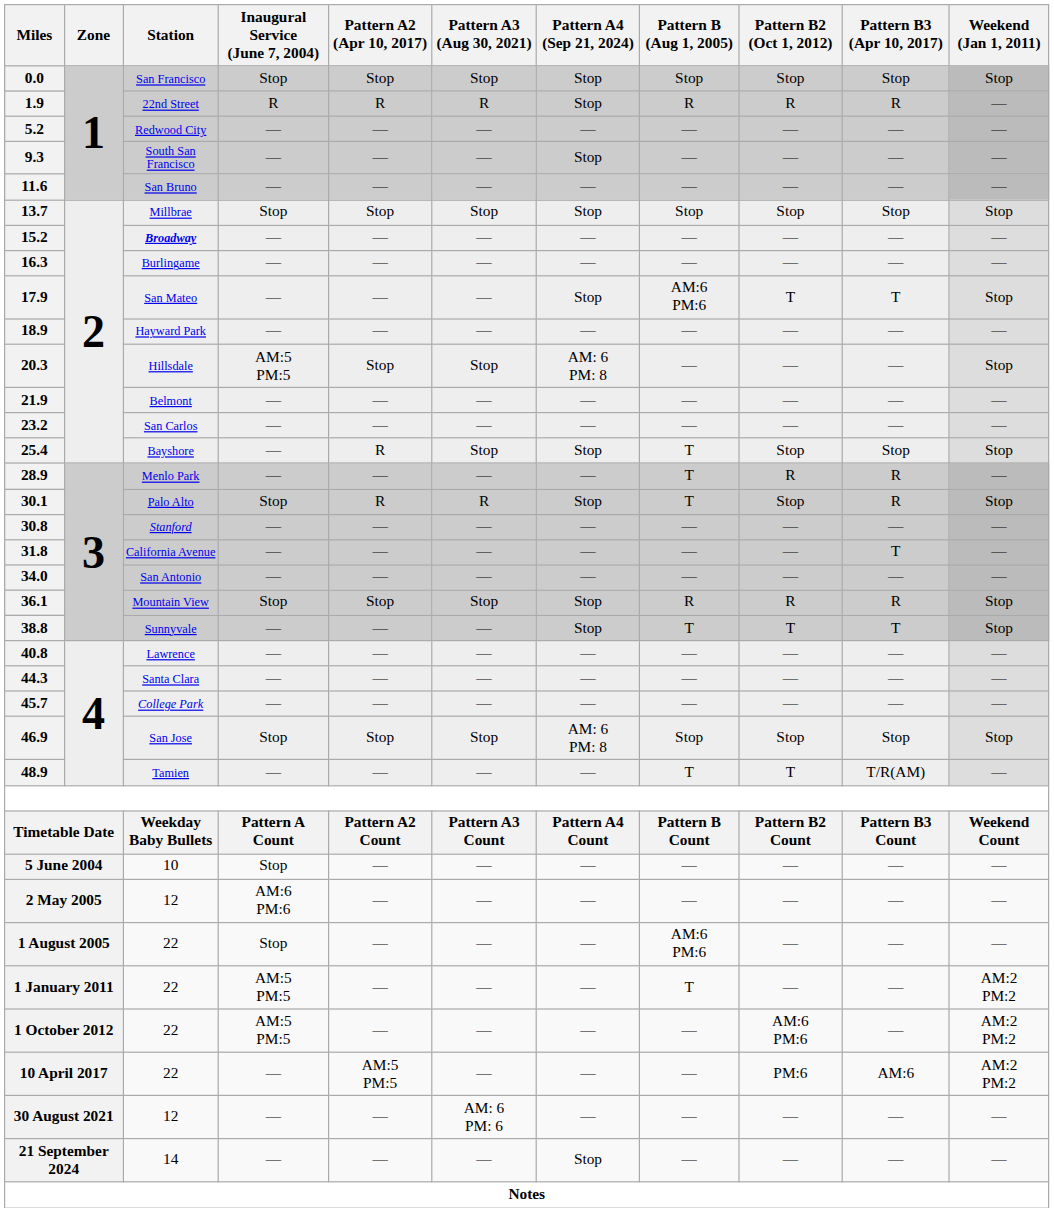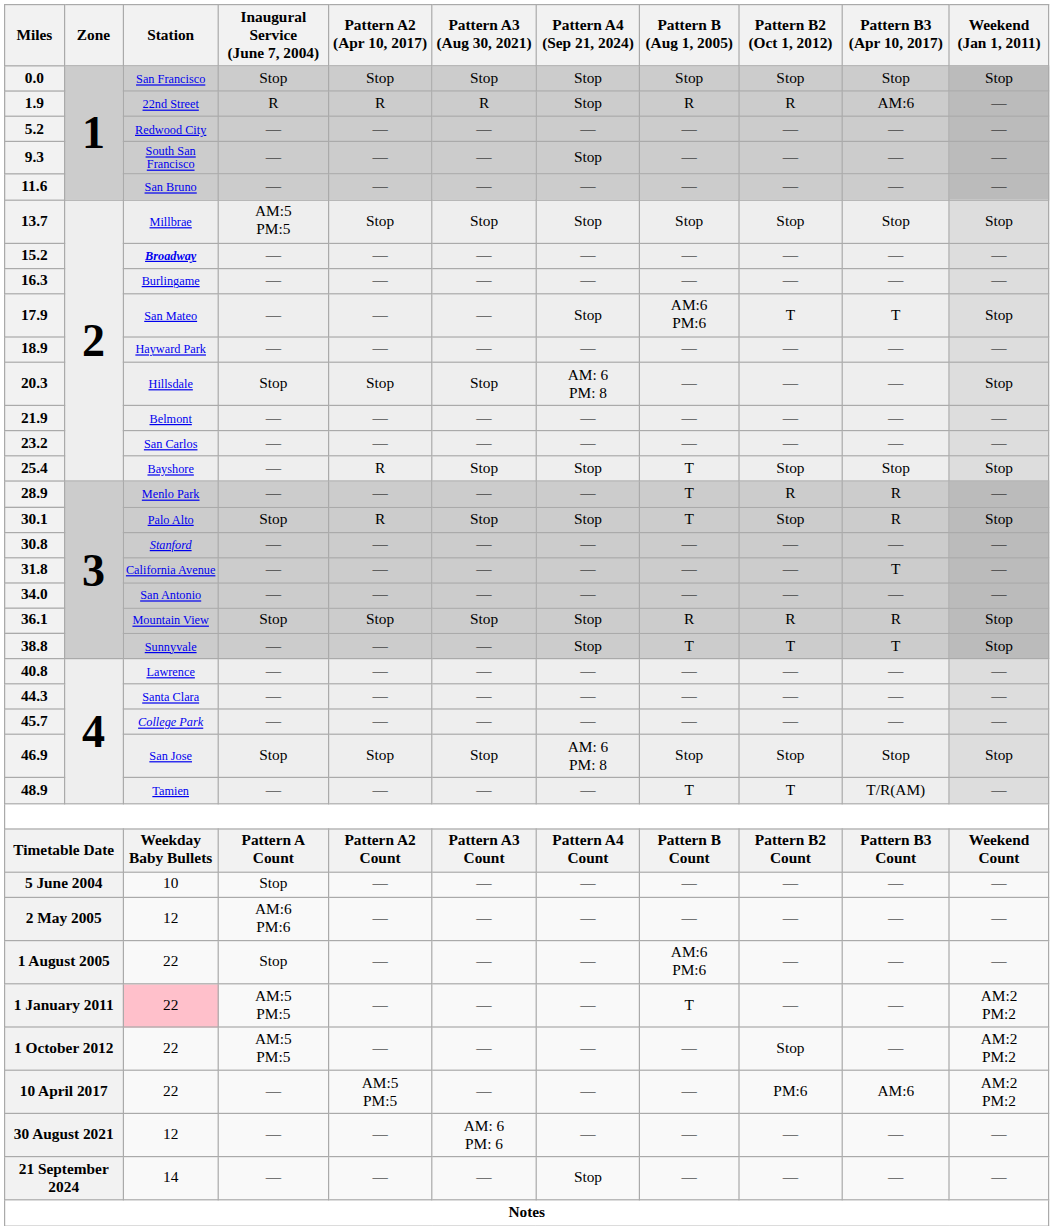 <table class="wikitable" style="text-align:center;font-size: 80%;">
 <tr>
 <th scope="col">Miles</th>
 <th scope="col">Zone</th>
 <th scope="col">Station</th>
 <th scope="col">Inaugural Service<br>(June 7, 2004)</th>
 <th scope="col">Pattern A2<br>(Apr 10, 2017)</th>
 <th>Pattern A3<br>(Aug 30, 2021)</th>
 <th>Pattern A4<br>(Sep 21, 2024)</th>
 <th scope="col">Pattern B<br>(Aug 1, 2005)</th>
 <th scope="col">Pattern B2<br>(Oct 1, 2012)</th>
 <th scope="col">Pattern B3<br>(Apr 10, 2017)</th>
 <th scope="col">Weekend<br>(Jan 1, 2011)</th>
 </tr>
 <tr style="background: #ccc;">
 <th scope="row">0.0</th>
 <td style="font-size: 300%;" rowspan="5"><strong>1</strong></td>
 <td style="font-size: 80%;"><a href='#'>San Francisco</a></td>
 <td>Stop</td>
 <td>Stop</td>
 <td>Stop</td>
 <td>Stop</td>
 <td>Stop</td>
 <td>Stop</td>
 <td>Stop</td>
 <td style="background: #bbb;">Stop</td>
 </tr>
 <tr style="background: #ccc;">
 <th scope="row">1.9</th>
 <td style="font-size: 80%;"><a href='#'>22nd Street</a></td>
 <td>R</td>
 <td>R</td>
 <td>R</td>
 <td>Stop</td>
 <td>R</td>
 <td>R</td>
-<td>R</td>
+<td>AM:6</td>
 <td style="background: #bbb;">—</td>
 </tr>
 <tr style="background: #ccc;">
 <th scope="row">5.2</th>
 <td style="font-size: 80%;"><a href='#'>Redwood City</a></td>
 <td>—</td>
 <td>—</td>
 <td>—</td>
 <td>—</td>
 <td>—</td>
 <td>—</td>
 <td>—</td>
 <td style="background: #bbb;">—</td>
 </tr>
 <tr style="background: #ccc;">
 <th scope="row">9.3</th>
 <td style="font-size: 80%;"><a href='#'>South San Francisco</a></td>
 <td>—</td>
 <td>—</td>
 <td>—</td>
 <td>Stop</td>
 <td>—</td>
 <td>—</td>
 <td>—</td>
 <td style="background: #bbb;">—</td>
 </tr>
 <tr style="background: #ccc;">
 <th scope="row">11.6</th>
 <td style="font-size: 80%;"><a href='#'>San Bruno</a></td>
 <td>—</td>
 <td>—</td>
 <td>—</td>
 <td>—</td>
 <td>—</td>
 <td>—</td>
 <td>—</td>
 <td style="background: #bbb;">—</td>
 </tr>
 <tr style="background: #eee;">
 <th scope="row">13.7</th>
 <td style="font-size: 300%;" rowspan="9"><strong>2</strong></td>
 <td style="font-size: 80%;"><a href='#'>Millbrae</a></td>
-<td>Stop</td>
+<td>AM:5<br>PM:5</td>
 <td>Stop</td>
 <td>Stop</td>
 <td>Stop</td>
 <td>Stop</td>
 <td>Stop</td>
 <td>Stop</td>
 <td style="background: #ddd;">Stop</td>
 </tr>
 <tr style="background: #eee;">
 <th scope="row">15.2</th>
 <td style="font-size: 80%;"><strong><a href='#'><em>Broadway</em></a></strong></td>
 <td>—</td>
 <td>—</td>
 <td>—</td>
 <td>—</td>
 <td>—</td>
 <td>—</td>
 <td>—</td>
 <td style="background: #ddd;">—</td>
 </tr>
 <tr style="background: #eee;">
 <th scope="row">16.3</th>
 <td style="font-size: 80%;"><a href='#'>Burlingame</a></td>
 <td>—</td>
 <td>—</td>
 <td>—</td>
 <td>—</td>
 <td>—</td>
 <td>—</td>
 <td>—</td>
 <td style="background: #ddd;">—</td>
 </tr>
 <tr style="background: #eee;">
 <th scope="row">17.9</th>
 <td style="font-size: 80%;"><a href='#'>San Mateo</a></td>
 <td>—</td>
 <td>—</td>
 <td>—</td>
 <td>Stop</td>
 <td>AM:6<br>PM:6</td>
 <td>T</td>
 <td>T</td>
 <td style="background: #ddd;">Stop</td>
 </tr>
 <tr style="background: #eee;">
 <th scope="row">18.9</th>
 <td style="font-size: 80%;"><a href='#'>Hayward Park</a></td>
 <td>—</td>
 <td>—</td>
 <td>—</td>
 <td>—</td>
 <td>—</td>
 <td>—</td>
 <td>—</td>
 <td style="background: #ddd;">—</td>
 </tr>
 <tr style="background: #eee;">
 <th scope="row">20.3</th>
 <td style="font-size: 80%;"><a href='#'>Hillsdale</a></td>
-<td>AM:5<br>PM:5</td>
+<td>Stop</td>
 <td>Stop</td>
 <td>Stop</td>
 <td>AM: 6<br>PM: 8</td>
 <td>—</td>
 <td>—</td>
 <td>—</td>
 <td style="background: #ddd;">Stop</td>
 </tr>
 <tr style="background: #eee;">
 <th scope="row">21.9</th>
 <td style="font-size: 80%;"><a href='#'>Belmont</a></td>
 <td>—</td>
 <td>—</td>
 <td>—</td>
 <td>—</td>
 <td>—</td>
 <td>—</td>
 <td>—</td>
 <td style="background: #ddd;">—</td>
 </tr>
 <tr style="background: #eee;">
 <th scope="row">23.2</th>
 <td style="font-size: 80%;"><a href='#'>San Carlos</a></td>
 <td>—</td>
 <td>—</td>
 <td>—</td>
 <td>—</td>
 <td>—</td>
 <td>—</td>
 <td>—</td>
 <td style="background: #ddd;">—</td>
 </tr>
 <tr style="background: #eee;">
 <th scope="row">25.4</th>
 <td style="font-size: 80%;"><a href='#'>Bayshore</a></td>
 <td>—</td>
 <td>R</td>
 <td>Stop</td>
 <td>Stop</td>
 <td>T</td>
 <td>Stop</td>
 <td>Stop</td>
 <td style="background: #ddd;">Stop</td>
 </tr>
 <tr style="background: #ccc;">
 <th scope="row">28.9</th>
 <td style="font-size:300%;" rowspan="7"><strong>3</strong></td>
 <td style="font-size: 80%;"><a href='#'>Menlo Park</a></td>
 <td>—</td>
 <td>—</td>
 <td>—</td>
 <td>—</td>
 <td>T</td>
 <td>R</td>
 <td>R</td>
 <td style="background: #bbb;">—</td>
 </tr>
 <tr style="background: #ccc;">
 <th scope="row">30.1</th>
 <td style="font-size: 80%;"><a href='#'>Palo Alto</a></td>
 <td>Stop</td>
 <td>R</td>
-<td>R</td>
+<td>Stop</td>
 <td>Stop</td>
 <td>T</td>
 <td>Stop</td>
 <td>R</td>
 <td style="background: #bbb;">Stop</td>
 </tr>
 <tr style="background: #ccc;">
 <th scope="row">30.8</th>
 <td style="font-size: 80%;"><a href='#'><em>Stanford</em></a></td>
 <td>—</td>
 <td>—</td>
 <td>—</td>
 <td>—</td>
 <td>—</td>
 <td>—</td>
 <td>—</td>
 <td style="background: #bbb;">—</td>
 </tr>
 <tr style="background: #ccc;">
 <th scope="row">31.8</th>
 <td style="font-size: 80%;"><a href='#'>California Avenue</a></td>
 <td>—</td>
 <td>—</td>
 <td>—</td>
 <td>—</td>
 <td>—</td>
 <td>—</td>
 <td>T</td>
 <td style="background: #bbb;">—</td>
 </tr>
 <tr style="background: #ccc;">
 <th scope="row">34.0</th>
 <td style="font-size: 80%;"><a href='#'>San Antonio</a></td>
 <td>—</td>
 <td>—</td>
 <td>—</td>
 <td>—</td>
 <td>—</td>
 <td>—</td>
 <td>—</td>
 <td style="background: #bbb;">—</td>
 </tr>
 <tr style="background: #ccc;">
 <th scope="row">36.1</th>
 <td style="font-size: 80%;"><a href='#'>Mountain View</a></td>
 <td>Stop</td>
 <td>Stop</td>
 <td>Stop</td>
 <td>Stop</td>
 <td>R</td>
 <td>R</td>
 <td>R</td>
 <td style="background: #bbb;">Stop</td>
 </tr>
 <tr style="background: #ccc;">
 <th scope="row">38.8</th>
 <td style="font-size: 80%;"><a href='#'>Sunnyvale</a></td>
 <td>—</td>
 <td>—</td>
 <td>—</td>
 <td>Stop</td>
 <td>T</td>
 <td>T</td>
 <td>T</td>
 <td style="background: #bbb;">Stop</td>
 </tr>
 <tr style="background: #eee;">
 <th scope="row">40.8</th>
 <td rowspan="5" style="font-size: 300%; background: #eee;"><strong>4</strong></td>
 <td style="font-size: 80%;"><a href='#'>Lawrence</a></td>
 <td>—</td>
 <td>—</td>
 <td>—</td>
 <td>—</td>
 <td>—</td>
 <td>—</td>
 <td>—</td>
 <td style="background: #ddd;">—</td>
 </tr>
 <tr style="background: #eee;">
 <th scope="row">44.3</th>
 <td style="font-size: 80%;"><a href='#'>Santa Clara</a></td>
 <td>—</td>
 <td>—</td>
 <td>—</td>
 <td>—</td>
 <td>—</td>
 <td>—</td>
 <td>—</td>
 <td style="background: #ddd;">—</td>
 </tr>
 <tr style="background: #eee;">
 <th scope="row">45.7</th>
 <td style="font-size: 80%;"><a href='#'><em>College Park</em></a></td>
 <td>—</td>
 <td>—</td>
 <td>—</td>
 <td>—</td>
 <td>—</td>
 <td>—</td>
 <td>—</td>
 <td style="background: #ddd;">—</td>
 </tr>
 <tr style="background: #eee;">
 <th scope="row">46.9</th>
 <td style="font-size: 80%;"><a href='#'>San Jose</a></td>
 <td>Stop</td>
 <td>Stop</td>
 <td>Stop</td>
 <td>AM: 6<br>PM: 8</td>
 <td>Stop</td>
 <td>Stop</td>
 <td>Stop</td>
 <td style="background: #ddd;">Stop</td>
 </tr>
 <tr style="background: #eee;">
 <th scope="row">48.9</th>
 <td style="font-size: 80%;"><a href='#'>Tamien</a></td>
 <td>—</td>
 <td>—</td>
 <td>—</td>
 <td>—</td>
 <td>T</td>
 <td>T</td>
 <td>T/R(AM)</td>
 <td style="background: #ddd;">—</td>
 </tr>
 <tr>
 <td colspan="11" style="background: #fff;"> </td>
 </tr>
 <tr>
 <th colspan="2" scope="col">Timetable Date</th>
 <th scope="col">Weekday<br>Baby Bullets</th>
 <th scope="col">Pattern A Count</th>
 <th scope="col">Pattern A2 Count</th>
 <th>Pattern A3 Count</th>
 <th>Pattern A4 Count</th>
 <th scope="col">Pattern B Count</th>
 <th scope="col">Pattern B2 Count</th>
 <th scope="col">Pattern B3 Count</th>
 <th scope="col">Weekend Count</th>
 </tr>
 <tr>
 <th colspan="2" scope="row">5 June 2004</th>
 <td>10</td>
 <td>Stop</td>
 <td>—</td>
 <td>—</td>
 <td>—</td>
 <td>—</td>
 <td>—</td>
 <td>—</td>
 <td>—</td>
 </tr>
 <tr>
 <th colspan="2" scope="row">2 May 2005</th>
 <td>12</td>
 <td>AM:6<br>PM:6</td>
 <td>—</td>
 <td>—</td>
 <td>—</td>
 <td>—</td>
 <td>—</td>
 <td>—</td>
 <td>—</td>
 </tr>
 <tr>
 <th colspan="2" scope="row">1 August 2005</th>
 <td>22</td>
 <td>Stop</td>
 <td>—</td>
 <td>—</td>
 <td>—</td>
 <td>AM:6<br>PM:6</td>
 <td>—</td>
 <td>—</td>
 <td>—</td>
 </tr>
 <tr>
 <th colspan="2" scope="row">1 January 2011</th>
-<td>22</td>
+<td style="background: pink;">22</td>
 <td>AM:5<br>PM:5</td>
 <td>—</td>
 <td>—</td>
 <td>—</td>
 <td>T</td>
 <td>—</td>
 <td>—</td>
 <td>AM:2<br>PM:2</td>
 </tr>
 <tr>
 <th colspan="2" scope="row">1 October 2012</th>
 <td>22</td>
 <td>AM:5<br>PM:5</td>
 <td>—</td>
 <td>—</td>
 <td>—</td>
 <td>—</td>
-<td>AM:6<br>PM:6</td>
+<td>Stop</td>
 <td>—</td>
 <td>AM:2<br>PM:2</td>
 </tr>
 <tr>
 <th colspan="2" scope="row">10 April 2017</th>
 <td>22</td>
 <td>—</td>
 <td>AM:5<br>PM:5</td>
 <td>—</td>
 <td>—</td>
 <td>—</td>
 <td>PM:6</td>
 <td>AM:6</td>
 <td>AM:2<br>PM:2</td>
 </tr>
 <tr>
 <th colspan="2">30 August 2021</th>
 <td>12</td>
 <td>—</td>
 <td>—</td>
 <td>AM: 6<br>PM: 6</td>
 <td>—</td>
 <td>—</td>
 <td>—</td>
 <td>—</td>
 <td>—</td>
 </tr>
 <tr>
 <th colspan="2">21 September 2024</th>
 <td>14</td>
 <td>—</td>
 <td>—</td>
 <td>—</td>
 <td>Stop</td>
 <td>—</td>
 <td>—</td>
 <td>—</td>
 <td>—</td>
 </tr>
 <tr>
 <td colspan="11" style="background: #fff;"><strong>Notes</strong><br></td>
 </tr>
 </table>
